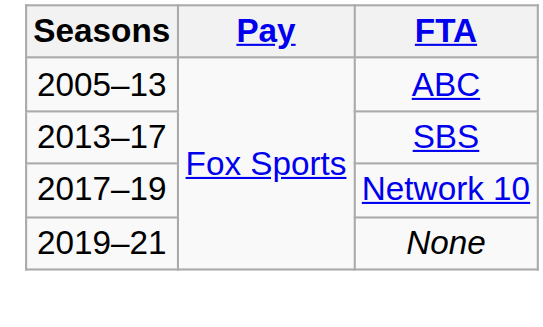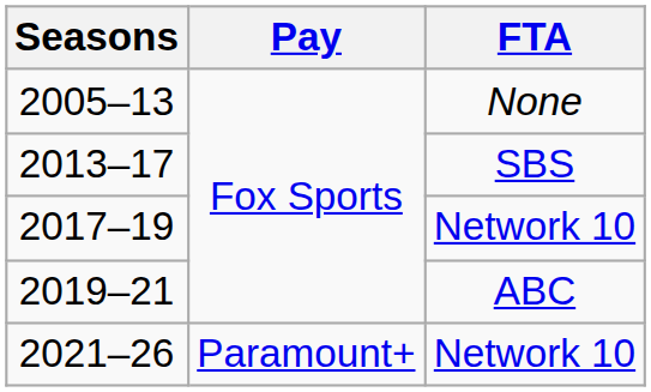 <table class="wikitable sortable" style="text-align:center;float:right;margin-left:1em">
 <tr>
 <th>Seasons</th>
 <th><a href='#'>Pay</a></th>
 <th><a href='#'>FTA</a></th>
 </tr>
 <tr>
 <td>2005–13</td>
 <td rowspan=4><a href='#'>Fox Sports</a></td>
-<td><a href='#'>ABC</a></td>
+<td><em>None</em></td>
 </tr>
 <tr>
 <td>2013–17</td>
 <td><a href='#'>SBS</a></td>
 </tr>
 <tr>
 <td>2017–19</td>
 <td><a href='#'>Network 10</a></td>
 </tr>
 <tr>
 <td>2019–21</td>
-<td><em>None</em></td>
+<td><a href='#'>ABC</a></td>
+</tr>
+<tr>
+<td>2021–26</td>
+<td><a href='#'>Paramount+</a></td>
+<td><a href='#'>Network 10</a></td>
 </tr>
 </table>
